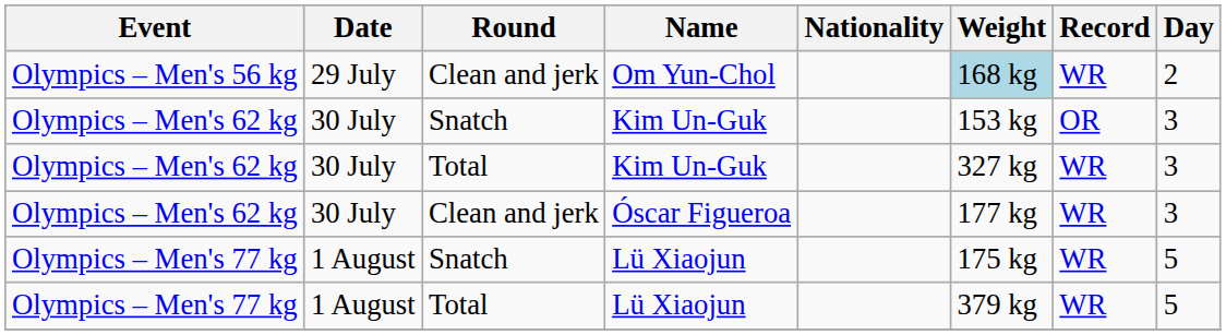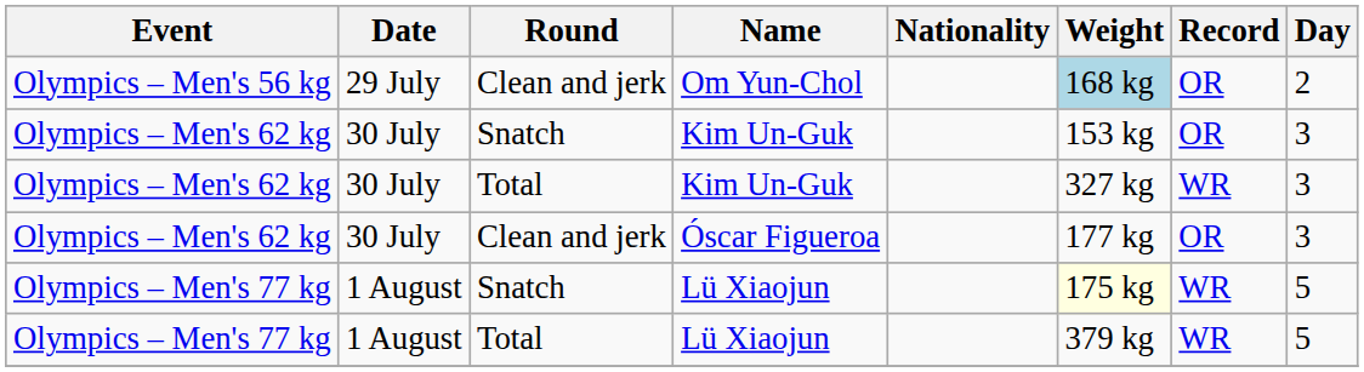 <table class="wikitable sortable" border="1">
 <tr>
 <th scope="col" class="unsortable">Event</th>
 <th ! scope="col" class="unsortable">Date</th>
 <th scope="col" class="unsortable">Round</th>
 <th scope="col" class="unsortable">Name</th>
 <th scope="col" class="unsortable">Nationality</th>
 <th scope="col" class="unsortable">Weight</th>
 <th scope="col" class="unsortable">Record</th>
 <th scope="col">Day</th>
 </tr>
 <tr>
 <td><a href='#'>Olympics – Men's 56 kg</a></td>
 <td>29 July</td>
 <td>Clean and jerk</td>
 <td><a href='#'>Om Yun-Chol</a></td>
 <td align=left></td>
 <td style="background: lightblue;">168 kg</td>
-<td><a href='#'>WR</a></td>
+<td><a href='#'>OR</a></td>
 <td>2</td>
 </tr>
 <tr>
 <td><a href='#'>Olympics – Men's 62 kg</a></td>
 <td>30 July</td>
 <td>Snatch</td>
 <td><a href='#'>Kim Un-Guk</a></td>
 <td align=left></td>
 <td>153 kg</td>
 <td><a href='#'>OR</a></td>
 <td>3</td>
 </tr>
 <tr>
 <td><a href='#'>Olympics – Men's 62 kg</a></td>
 <td>30 July</td>
 <td>Total</td>
 <td><a href='#'>Kim Un-Guk</a></td>
 <td align=left></td>
 <td>327 kg</td>
 <td><a href='#'>WR</a></td>
 <td>3</td>
 </tr>
 <tr>
 <td><a href='#'>Olympics – Men's 62 kg</a></td>
 <td>30 July</td>
 <td>Clean and jerk</td>
 <td><a href='#'>Óscar Figueroa</a></td>
 <td align=left></td>
 <td>177 kg</td>
-<td><a href='#'>WR</a></td>
+<td><a href='#'>OR</a></td>
 <td>3</td>
 </tr>
 <tr>
 <td><a href='#'>Olympics – Men's 77 kg</a></td>
 <td>1 August</td>
 <td>Snatch</td>
 <td><a href='#'>Lü Xiaojun</a></td>
 <td align=left></td>
-<td>175 kg</td>
+<td style="background: lightyellow;">175 kg</td>
 <td><a href='#'>WR</a></td>
 <td>5</td>
 </tr>
 <tr>
 <td><a href='#'>Olympics – Men's 77 kg</a></td>
 <td>1 August</td>
 <td>Total</td>
 <td><a href='#'>Lü Xiaojun</a></td>
 <td align=left></td>
 <td>379 kg</td>
 <td><a href='#'>WR</a></td>
 <td>5</td>
 </tr>
 <tr>
 </tr>
 </table>
